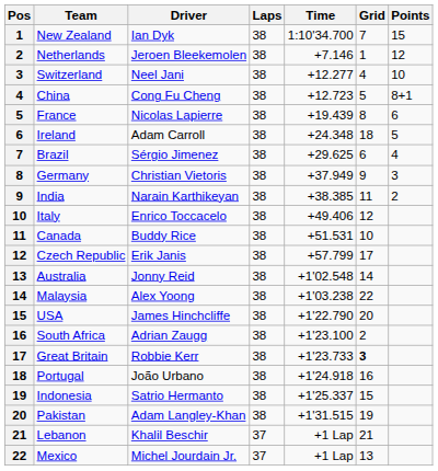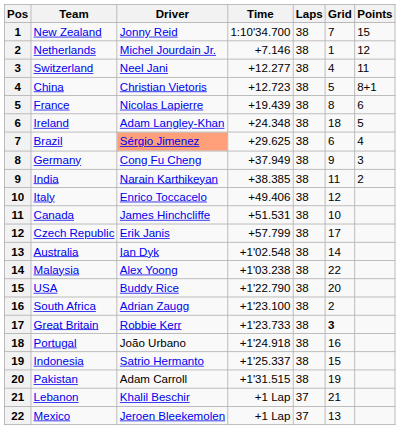 <table class="wikitable" style="font-size:95%">
 <tr>
 <th>Pos</th>
 <th>Team</th>
 <th>Driver</th>
+<th>Time</th>
 <th>Laps</th>
-<th>Time</th>
 <th>Grid</th>
 <th>Points</th>
 </tr>
 <tr>
 <th>1</th>
 <td> <a href='#'>New Zealand</a></td>
-<td><a href='#'>Ian Dyk</a></td>
+<td><a href='#'>Jonny Reid</a></td>
+<td>1:10'34.700</td>
 <td>38</td>
-<td>1:10'34.700</td>
 <td>7</td>
 <td>15</td>
 </tr>
 <tr>
 <th>2</th>
 <td> <a href='#'>Netherlands</a></td>
-<td><a href='#'>Jeroen Bleekemolen</a></td>
+<td><a href='#'>Michel Jourdain Jr.</a></td>
+<td align=right>+7.146</td>
 <td>38</td>
-<td align=right>+7.146</td>
 <td>1</td>
 <td>12</td>
 </tr>
 <tr>
 <th>3</th>
 <td> <a href='#'>Switzerland</a></td>
 <td><a href='#'>Neel Jani</a></td>
+<td align=right>+12.277</td>
 <td>38</td>
-<td align=right>+12.277</td>
 <td>4</td>
-<td>10</td>
+<td>11</td>
 </tr>
 <tr>
 <th>4</th>
 <td> <a href='#'>China</a></td>
-<td><a href='#'>Cong Fu Cheng</a></td>
+<td><a href='#'>Christian Vietoris</a></td>
+<td align=right>+12.723</td>
 <td>38</td>
-<td align=right>+12.723</td>
 <td>5</td>
 <td>8+1</td>
 </tr>
 <tr>
 <th>5</th>
 <td> <a href='#'>France</a></td>
 <td><a href='#'>Nicolas Lapierre</a></td>
+<td align=right>+19.439</td>
 <td>38</td>
-<td align=right>+19.439</td>
 <td>8</td>
 <td>6</td>
 </tr>
 <tr>
 <th>6</th>
 <td> <a href='#'>Ireland</a></td>
-<td>Adam Carroll</td>
+<td><a href='#'>Adam Langley-Khan</a></td>
+<td align=right>+24.348</td>
 <td>38</td>
-<td align=right>+24.348</td>
 <td>18</td>
 <td>5</td>
 </tr>
 <tr>
 <th>7</th>
 <td> <a href='#'>Brazil</a></td>
-<td><a href='#'>Sérgio Jimenez</a></td>
+<td style="background: lightsalmon;"><a href='#'>Sérgio Jimenez</a></td>
+<td align=right>+29.625</td>
 <td>38</td>
-<td align=right>+29.625</td>
 <td>6</td>
 <td>4</td>
 </tr>
 <tr>
 <th>8</th>
 <td> <a href='#'>Germany</a></td>
-<td><a href='#'>Christian Vietoris</a></td>
+<td><a href='#'>Cong Fu Cheng</a></td>
+<td align=right>+37.949</td>
 <td>38</td>
-<td align=right>+37.949</td>
 <td>9</td>
 <td>3</td>
 </tr>
 <tr>
 <th>9</th>
 <td> <a href='#'>India</a></td>
 <td><a href='#'>Narain Karthikeyan</a></td>
+<td align=right>+38.385</td>
 <td>38</td>
-<td align=right>+38.385</td>
 <td>11</td>
 <td>2</td>
 </tr>
 <tr>
 <th>10</th>
 <td> <a href='#'>Italy</a></td>
 <td><a href='#'>Enrico Toccacelo</a></td>
+<td align=right>+49.406</td>
 <td>38</td>
-<td align=right>+49.406</td>
 <td>12</td>
 <td></td>
 </tr>
 <tr>
 <th>11</th>
 <td> <a href='#'>Canada</a></td>
-<td><a href='#'>Buddy Rice</a></td>
+<td><a href='#'>James Hinchcliffe</a></td>
+<td align=right>+51.531</td>
 <td>38</td>
-<td align=right>+51.531</td>
 <td>10</td>
 <td></td>
 </tr>
 <tr>
 <th>12</th>
 <td> <a href='#'>Czech Republic</a></td>
 <td><a href='#'>Erik Janis</a></td>
+<td align=right>+57.799</td>
 <td>38</td>
-<td align=right>+57.799</td>
 <td>17</td>
 <td></td>
 </tr>
 <tr>
 <th>13</th>
 <td> <a href='#'>Australia</a></td>
-<td><a href='#'>Jonny Reid</a></td>
+<td><a href='#'>Ian Dyk</a></td>
+<td align=right>+1'02.548</td>
 <td>38</td>
-<td align=right>+1'02.548</td>
 <td>14</td>
 <td></td>
 </tr>
 <tr>
 <th>14</th>
 <td> <a href='#'>Malaysia</a></td>
 <td><a href='#'>Alex Yoong</a></td>
+<td align=right>+1'03.238</td>
 <td>38</td>
-<td align=right>+1'03.238</td>
 <td>22</td>
 <td></td>
 </tr>
 <tr>
 <th>15</th>
 <td> <a href='#'>USA</a></td>
-<td><a href='#'>James Hinchcliffe</a></td>
+<td><a href='#'>Buddy Rice</a></td>
+<td align=right>+1'22.790</td>
 <td>38</td>
-<td align=right>+1'22.790</td>
 <td>20</td>
 <td></td>
 </tr>
 <tr>
 <th>16</th>
 <td> <a href='#'>South Africa</a></td>
 <td><a href='#'>Adrian Zaugg</a></td>
+<td align=right>+1'23.100</td>
 <td>38</td>
-<td align=right>+1'23.100</td>
 <td>2</td>
 <td></td>
 </tr>
 <tr>
 <th>17</th>
 <td> <a href='#'>Great Britain</a></td>
 <td><a href='#'>Robbie Kerr</a></td>
+<td align=right>+1'23.733</td>
 <td>38</td>
-<td align=right>+1'23.733</td>
 <td><strong>3</strong></td>
 <td></td>
 </tr>
 <tr>
 <th>18</th>
 <td> <a href='#'>Portugal</a></td>
 <td>João Urbano</td>
+<td align=right>+1'24.918</td>
 <td>38</td>
-<td align=right>+1'24.918</td>
 <td>16</td>
 <td></td>
 </tr>
 <tr>
 <th>19</th>
 <td> <a href='#'>Indonesia</a></td>
 <td><a href='#'>Satrio Hermanto</a></td>
+<td align=right>+1'25.337</td>
 <td>38</td>
-<td align=right>+1'25.337</td>
 <td>15</td>
 <td></td>
 </tr>
 <tr>
 <th>20</th>
 <td> <a href='#'>Pakistan</a></td>
-<td><a href='#'>Adam Langley-Khan</a></td>
+<td>Adam Carroll</td>
+<td align=right>+1'31.515</td>
 <td>38</td>
-<td align=right>+1'31.515</td>
 <td>19</td>
 <td></td>
 </tr>
 <tr>
 <th>21</th>
 <td> <a href='#'>Lebanon</a></td>
 <td><a href='#'>Khalil Beschir</a></td>
+<td align=right>+1 Lap</td>
 <td>37</td>
-<td align=right>+1 Lap</td>
 <td>21</td>
 <td></td>
 </tr>
 <tr>
 <th>22</th>
 <td> <a href='#'>Mexico</a></td>
-<td><a href='#'>Michel Jourdain Jr.</a></td>
+<td><a href='#'>Jeroen Bleekemolen</a></td>
+<td align=right>+1 Lap</td>
 <td>37</td>
-<td align=right>+1 Lap</td>
 <td>13</td>
 <td></td>
 </tr>
 </table>
